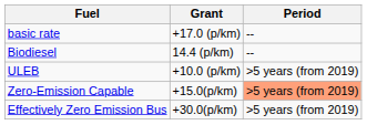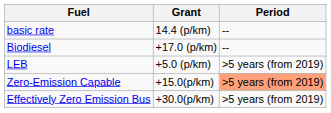 <table class="wikitable sortable">
 <tr>
 <th>Fuel</th>
 <th>Grant</th>
 <th>Period</th>
 </tr>
 <tr>
 <td><a href='#'>basic rate</a></td>
+<td>14.4 (p/km)</td>
+<td>--</td>
+</tr>
+<tr>
+<td><a href='#'>Biodiesel</a></td>
 <td>+17.0 (p/km)</td>
 <td>--</td>
 </tr>
 <tr>
-<td><a href='#'>Biodiesel</a></td>
-<td>14.4 (p/km)</td>
-<td>--</td>
-</tr>
-<tr>
-<td><a href='#'>ULEB</a></td>
-<td>+10.0 (p/km)</td>
+<td><a href='#'>LEB</a></td>
+<td>+5.0 (p/km)</td>
 <td>>5 years (from 2019)</td>
 </tr>
 <tr>
 <td><a href='#'>Zero-Emission Capable</a></td>
 <td>+15.0(p/km)</td>
 <td style="background: lightsalmon;">>5 years (from 2019)</td>
 </tr>
 <tr>
 <td><a href='#'>Effectively Zero Emission Bus</a></td>
 <td>+30.0(p/km)</td>
 <td>>5 years (from 2019)</td>
 </tr>
 </table>
